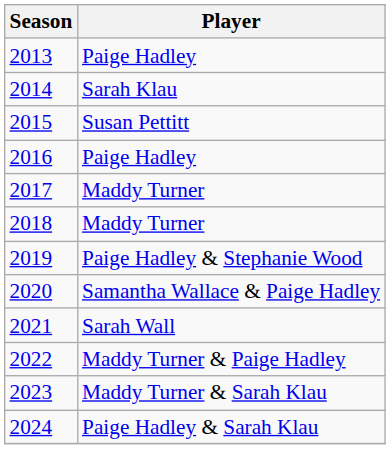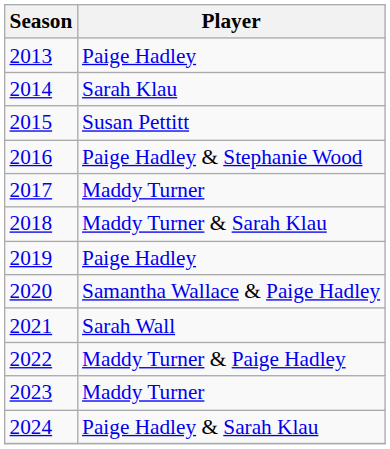 <table class="wikitable collapsible">
 <tr>
 <th>Season</th>
 <th>Player</th>
 </tr>
 <tr>
 <td><a href='#'>2013</a></td>
 <td><a href='#'>Paige Hadley</a></td>
 </tr>
 <tr>
 <td><a href='#'>2014</a></td>
 <td><a href='#'>Sarah Klau</a></td>
 </tr>
 <tr>
 <td><a href='#'>2015</a></td>
 <td><a href='#'>Susan Pettitt</a></td>
 </tr>
 <tr>
 <td><a href='#'>2016</a></td>
-<td><a href='#'>Paige Hadley</a></td>
+<td><a href='#'>Paige Hadley</a> & <a href='#'>Stephanie Wood</a></td>
 </tr>
 <tr>
 <td><a href='#'>2017</a></td>
 <td><a href='#'>Maddy Turner</a></td>
 </tr>
 <tr>
 <td><a href='#'>2018</a></td>
-<td><a href='#'>Maddy Turner</a></td>
+<td><a href='#'>Maddy Turner</a> & <a href='#'>Sarah Klau</a></td>
 </tr>
 <tr>
 <td><a href='#'>2019</a></td>
-<td><a href='#'>Paige Hadley</a> & <a href='#'>Stephanie Wood</a></td>
+<td><a href='#'>Paige Hadley</a></td>
 </tr>
 <tr>
 <td><a href='#'>2020</a></td>
 <td><a href='#'>Samantha Wallace</a> & <a href='#'>Paige Hadley</a></td>
 </tr>
 <tr>
 <td><a href='#'>2021</a></td>
 <td><a href='#'>Sarah Wall</a></td>
 </tr>
 <tr>
 <td><a href='#'>2022</a></td>
 <td><a href='#'>Maddy Turner</a> & <a href='#'>Paige Hadley</a></td>
 </tr>
 <tr>
 <td><a href='#'>2023</a></td>
-<td><a href='#'>Maddy Turner</a> & <a href='#'>Sarah Klau</a></td>
+<td><a href='#'>Maddy Turner</a></td>
 </tr>
 <tr>
 <td><a href='#'>2024</a></td>
 <td><a href='#'>Paige Hadley</a> & <a href='#'>Sarah Klau</a></td>
 </tr>
 <tr>
 </tr>
 </table>
